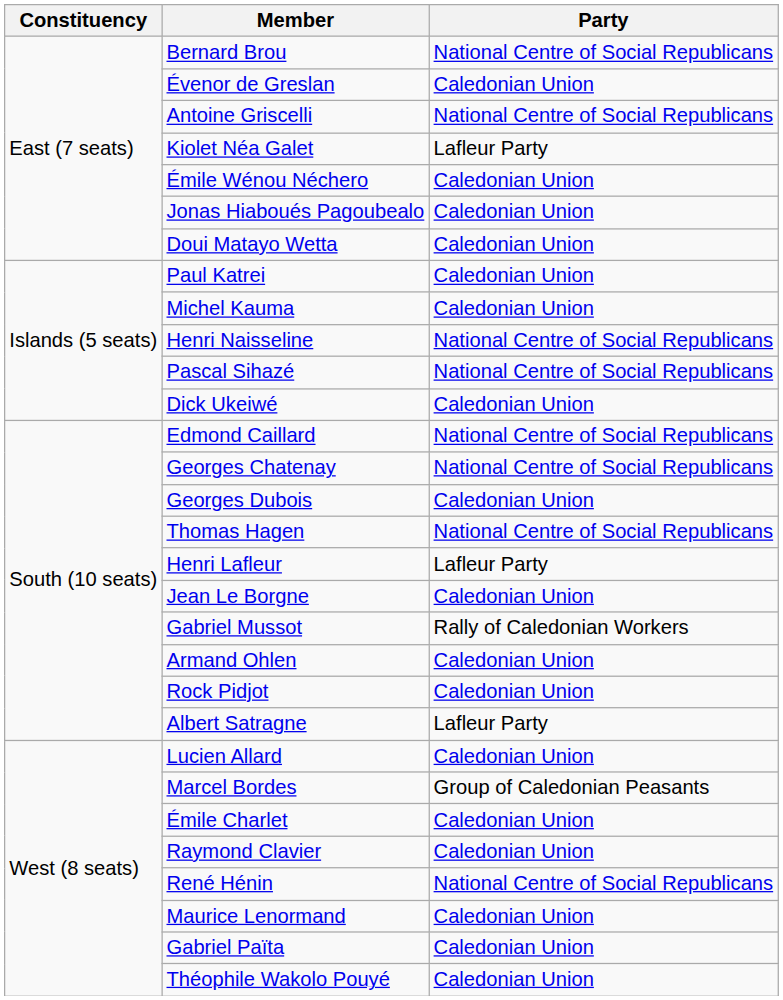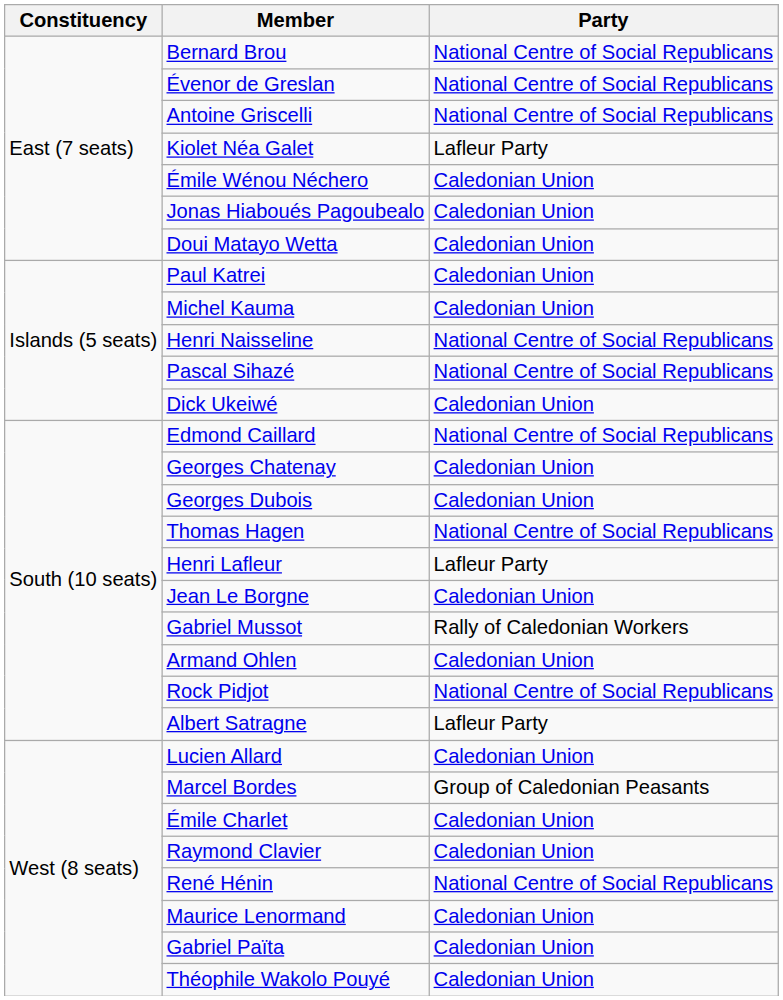 <table class="wikitable sortable">
 <tr>
 <th>Constituency</th>
 <th>Member</th>
 <th>Party</th>
 </tr>
 <tr>
 <td rowspan=7>East (7 seats)</td>
 <td><a href='#'>Bernard Brou</a></td>
 <td><a href='#'>National Centre of Social Republicans</a></td>
 </tr>
 <tr>
 <td><a href='#'>Évenor de Greslan</a></td>
-<td><a href='#'>Caledonian Union</a></td>
+<td><a href='#'>National Centre of Social Republicans</a></td>
 </tr>
 <tr>
 <td><a href='#'>Antoine Griscelli</a></td>
 <td><a href='#'>National Centre of Social Republicans</a></td>
 </tr>
 <tr>
 <td><a href='#'>Kiolet Néa Galet</a></td>
 <td>Lafleur Party</td>
 </tr>
 <tr>
 <td><a href='#'>Émile Wénou Néchero</a></td>
 <td><a href='#'>Caledonian Union</a></td>
 </tr>
 <tr>
 <td><a href='#'>Jonas Hiaboués Pagoubealo</a></td>
 <td><a href='#'>Caledonian Union</a></td>
 </tr>
 <tr>
 <td><a href='#'>Doui Matayo Wetta</a></td>
 <td><a href='#'>Caledonian Union</a></td>
 </tr>
 <tr>
 <td rowspan=5>Islands (5 seats)</td>
 <td><a href='#'>Paul Katrei</a></td>
 <td><a href='#'>Caledonian Union</a></td>
 </tr>
 <tr>
 <td><a href='#'>Michel Kauma</a></td>
 <td><a href='#'>Caledonian Union</a></td>
 </tr>
 <tr>
 <td><a href='#'>Henri Naisseline</a></td>
 <td><a href='#'>National Centre of Social Republicans</a></td>
 </tr>
 <tr>
 <td><a href='#'>Pascal Sihazé</a></td>
 <td><a href='#'>National Centre of Social Republicans</a></td>
 </tr>
 <tr>
 <td><a href='#'>Dick Ukeiwé</a></td>
 <td><a href='#'>Caledonian Union</a></td>
 </tr>
 <tr>
 <td rowspan=10>South (10 seats)</td>
 <td><a href='#'>Edmond Caillard</a></td>
 <td><a href='#'>National Centre of Social Republicans</a></td>
 </tr>
 <tr>
 <td><a href='#'>Georges Chatenay</a></td>
-<td><a href='#'>National Centre of Social Republicans</a></td>
+<td><a href='#'>Caledonian Union</a></td>
 </tr>
 <tr>
 <td><a href='#'>Georges Dubois</a></td>
 <td><a href='#'>Caledonian Union</a></td>
 </tr>
 <tr>
 <td><a href='#'>Thomas Hagen</a></td>
 <td><a href='#'>National Centre of Social Republicans</a></td>
 </tr>
 <tr>
 <td><a href='#'>Henri Lafleur</a></td>
 <td>Lafleur Party</td>
 </tr>
 <tr>
 <td><a href='#'>Jean Le Borgne</a></td>
 <td><a href='#'>Caledonian Union</a></td>
 </tr>
 <tr>
 <td><a href='#'>Gabriel Mussot</a></td>
 <td>Rally of Caledonian Workers</td>
 </tr>
 <tr>
 <td><a href='#'>Armand Ohlen</a></td>
 <td><a href='#'>Caledonian Union</a></td>
 </tr>
 <tr>
 <td><a href='#'>Rock Pidjot</a></td>
-<td><a href='#'>Caledonian Union</a></td>
+<td><a href='#'>National Centre of Social Republicans</a></td>
 </tr>
 <tr>
 <td><a href='#'>Albert Satragne</a></td>
 <td>Lafleur Party</td>
 </tr>
 <tr>
 <td rowspan=8>West (8 seats)</td>
 <td><a href='#'>Lucien Allard</a></td>
 <td><a href='#'>Caledonian Union</a></td>
 </tr>
 <tr>
 <td><a href='#'>Marcel Bordes</a></td>
 <td>Group of Caledonian Peasants</td>
 </tr>
 <tr>
 <td><a href='#'>Émile Charlet</a></td>
 <td><a href='#'>Caledonian Union</a></td>
 </tr>
 <tr>
 <td><a href='#'>Raymond Clavier</a></td>
 <td><a href='#'>Caledonian Union</a></td>
 </tr>
 <tr>
 <td><a href='#'>René Hénin</a></td>
 <td><a href='#'>National Centre of Social Republicans</a></td>
 </tr>
 <tr>
 <td><a href='#'>Maurice Lenormand</a></td>
 <td><a href='#'>Caledonian Union</a></td>
 </tr>
 <tr>
 <td><a href='#'>Gabriel Païta</a></td>
 <td><a href='#'>Caledonian Union</a></td>
 </tr>
 <tr>
 <td><a href='#'>Théophile Wakolo Pouyé</a></td>
 <td><a href='#'>Caledonian Union</a></td>
 </tr>
 </table>
